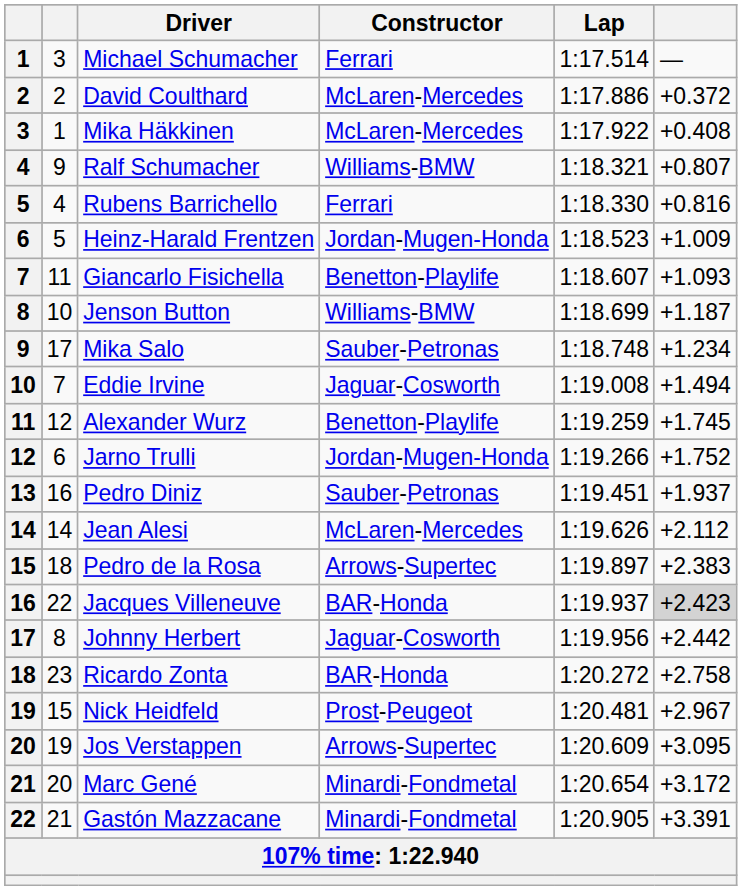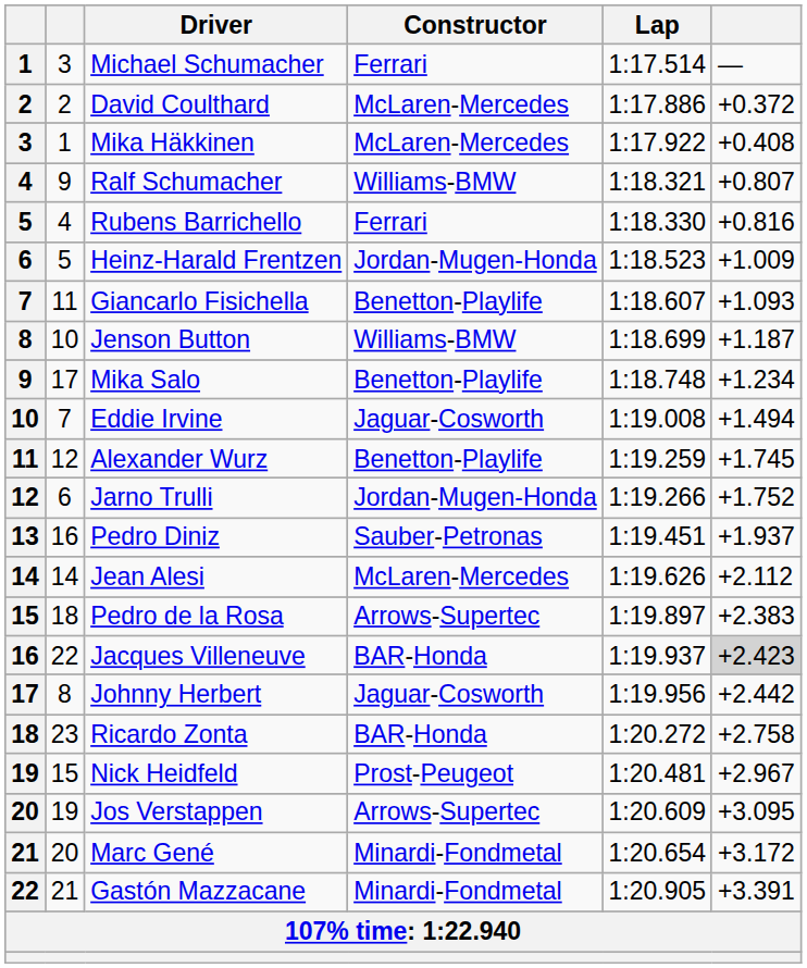 <table class="wikitable sortable" style="font-size: 85%;">
 <tr>
 <th scope="col"></th>
 <th scope="col"></th>
 <th scope="col">Driver</th>
 <th scope="col">Constructor</th>
 <th scope="col">Lap</th>
 <th scope="col"></th>
 </tr>
 <tr>
 <th scope="row">1</th>
 <td align="center">3</td>
 <td data-sort-value="SCH1"> <a href='#'>Michael Schumacher</a></td>
 <td><a href='#'>Ferrari</a></td>
 <td>1:17.514</td>
 <td>—</td>
 </tr>
 <tr>
 <th scope="row">2</th>
 <td align="center">2</td>
 <td data-sort-value="COU"> <a href='#'>David Coulthard</a></td>
 <td><a href='#'>McLaren</a>-<a href='#'>Mercedes</a></td>
 <td>1:17.886</td>
 <td>+0.372</td>
 </tr>
 <tr>
 <th scope="row">3</th>
 <td align="center">1</td>
 <td data-sort-value="HAK"> <a href='#'>Mika Häkkinen</a></td>
 <td><a href='#'>McLaren</a>-<a href='#'>Mercedes</a></td>
 <td>1:17.922</td>
 <td>+0.408</td>
 </tr>
 <tr>
 <th scope="row">4</th>
 <td align="center">9</td>
 <td data-sort-value="SCH2"> <a href='#'>Ralf Schumacher</a></td>
 <td><a href='#'>Williams</a>-<a href='#'>BMW</a></td>
 <td>1:18.321</td>
 <td>+0.807</td>
 </tr>
 <tr>
 <th scope="row">5</th>
 <td align="center">4</td>
 <td data-sort-value="BAR"> <a href='#'>Rubens Barrichello</a></td>
 <td><a href='#'>Ferrari</a></td>
 <td>1:18.330</td>
 <td>+0.816</td>
 </tr>
 <tr>
 <th scope="row">6</th>
 <td align="center">5</td>
 <td data-sort-value="FRE"> <a href='#'>Heinz-Harald Frentzen</a></td>
 <td><a href='#'>Jordan</a>-<a href='#'>Mugen-Honda</a></td>
 <td>1:18.523</td>
 <td>+1.009</td>
 </tr>
 <tr>
 <th scope="row">7</th>
 <td align="center">11</td>
 <td data-sort-value="FIS"> <a href='#'>Giancarlo Fisichella</a></td>
 <td><a href='#'>Benetton</a>-<a href='#'>Playlife</a></td>
 <td>1:18.607</td>
 <td>+1.093</td>
 </tr>
 <tr>
 <th scope="row">8</th>
 <td align="center">10</td>
 <td data-sort-value="BUT"> <a href='#'>Jenson Button</a></td>
 <td><a href='#'>Williams</a>-<a href='#'>BMW</a></td>
 <td>1:18.699</td>
 <td>+1.187</td>
 </tr>
 <tr>
 <th scope="row">9</th>
 <td align="center">17</td>
 <td data-sort-value="SAL"> <a href='#'>Mika Salo</a></td>
-<td><a href='#'>Sauber</a>-<a href='#'>Petronas</a></td>
+<td><a href='#'>Benetton</a>-<a href='#'>Playlife</a></td>
 <td>1:18.748</td>
 <td>+1.234</td>
 </tr>
 <tr>
 <th scope="row">10</th>
 <td align="center">7</td>
 <td data-sort-value="IRV"> <a href='#'>Eddie Irvine</a></td>
 <td><a href='#'>Jaguar</a>-<a href='#'>Cosworth</a></td>
 <td>1:19.008</td>
 <td>+1.494</td>
 </tr>
 <tr>
 <th scope="row">11</th>
 <td align="center">12</td>
 <td data-sort-value="WUR"> <a href='#'>Alexander Wurz</a></td>
 <td><a href='#'>Benetton</a>-<a href='#'>Playlife</a></td>
 <td>1:19.259</td>
 <td>+1.745</td>
 </tr>
 <tr>
 <th scope="row">12</th>
 <td align="center">6</td>
 <td data-sort-value="TRU"> <a href='#'>Jarno Trulli</a></td>
 <td><a href='#'>Jordan</a>-<a href='#'>Mugen-Honda</a></td>
 <td>1:19.266</td>
 <td>+1.752</td>
 </tr>
 <tr>
 <th scope="row">13</th>
 <td align="center">16</td>
 <td data-sort-value="DIN"> <a href='#'>Pedro Diniz</a></td>
 <td><a href='#'>Sauber</a>-<a href='#'>Petronas</a></td>
 <td>1:19.451</td>
 <td>+1.937</td>
 </tr>
 <tr>
 <th scope="row">14</th>
 <td align="center">14</td>
 <td data-sort-value="ALE"> <a href='#'>Jean Alesi</a></td>
 <td><a href='#'>McLaren</a>-<a href='#'>Mercedes</a></td>
 <td>1:19.626</td>
 <td>+2.112</td>
 </tr>
 <tr>
 <th scope="row">15</th>
 <td align="center">18</td>
 <td data-sort-value="DEL"> <a href='#'>Pedro de la Rosa</a></td>
 <td><a href='#'>Arrows</a>-<a href='#'>Supertec</a></td>
 <td>1:19.897</td>
 <td>+2.383</td>
 </tr>
 <tr>
 <th scope="row">16</th>
 <td align="center">22</td>
 <td data-sort-value="VIL"> <a href='#'>Jacques Villeneuve</a></td>
 <td><a href='#'>BAR</a>-<a href='#'>Honda</a></td>
 <td>1:19.937</td>
 <td style="background: lightgrey;">+2.423</td>
 </tr>
 <tr>
 <th scope="row">17</th>
 <td align="center">8</td>
 <td data-sort-value="HER"> <a href='#'>Johnny Herbert</a></td>
 <td><a href='#'>Jaguar</a>-<a href='#'>Cosworth</a></td>
 <td>1:19.956</td>
 <td>+2.442</td>
 </tr>
 <tr>
 <th scope="row">18</th>
 <td align="center">23</td>
 <td data-sort-value="ZON"> <a href='#'>Ricardo Zonta</a></td>
 <td><a href='#'>BAR</a>-<a href='#'>Honda</a></td>
 <td>1:20.272</td>
 <td>+2.758</td>
 </tr>
 <tr>
 <th scope="row">19</th>
 <td align="center">15</td>
 <td data-sort-value="HEI"> <a href='#'>Nick Heidfeld</a></td>
 <td><a href='#'>Prost</a>-<a href='#'>Peugeot</a></td>
 <td>1:20.481</td>
 <td>+2.967</td>
 </tr>
 <tr>
 <th scope="row">20</th>
 <td align="center">19</td>
 <td data-sort-value="VER"> <a href='#'>Jos Verstappen</a></td>
 <td><a href='#'>Arrows</a>-<a href='#'>Supertec</a></td>
 <td>1:20.609</td>
 <td>+3.095</td>
 </tr>
 <tr>
 <th scope="row">21</th>
 <td align="center">20</td>
 <td data-sort-value="GEN"> <a href='#'>Marc Gené</a></td>
 <td><a href='#'>Minardi</a>-<a href='#'>Fondmetal</a></td>
 <td>1:20.654</td>
 <td>+3.172</td>
 </tr>
 <tr>
 <th scope="row">22</th>
 <td align="center">21</td>
 <td data-sort-value="MAZ"> <a href='#'>Gastón Mazzacane</a></td>
 <td><a href='#'>Minardi</a>-<a href='#'>Fondmetal</a></td>
 <td>1:20.905</td>
 <td>+3.391</td>
 </tr>
 <tr class="sortbottom">
 <th colspan=8><a href='#'>107% time</a>: 1:22.940</th>
 </tr>
 <tr class="sortbottom">
 <th colspan="8"></th>
 </tr>
 </table>
